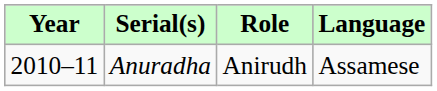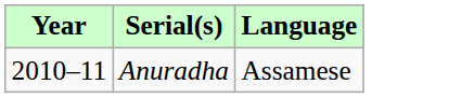 <table class="wikitable">
 <tr style="background:#cfc; text-align:center;">
 <td><strong>Year</strong></td>
 <td><strong>Serial(s)</strong></td>
-<td><strong>Role</strong></td>
 <td><strong>Language</strong></td>
 </tr>
 <tr>
 <td>2010–11</td>
 <td><em>Anuradha</em></td>
-<td>Anirudh</td>
 <td>Assamese</td>
 </tr>
 </table>
